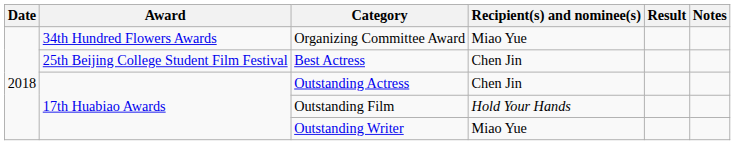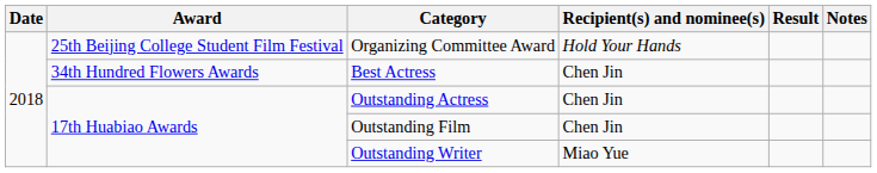 <table class="wikitable">
 <tr>
 <th>Date</th>
 <th>Award</th>
 <th>Category</th>
 <th>Recipient(s) and nominee(s)</th>
 <th>Result</th>
 <th>Notes</th>
 </tr>
 <tr>
 <td rowspan="5">2018</td>
-<td><a href='#'>34th Hundred Flowers Awards</a></td>
+<td><a href='#'>25th Beijing College Student Film Festival</a></td>
 <td>Organizing Committee Award</td>
-<td>Miao Yue</td>
+<td><em>Hold Your Hands</em></td>
 <td></td>
 <td></td>
 </tr>
 <tr>
-<td><a href='#'>25th Beijing College Student Film Festival</a></td>
+<td><a href='#'>34th Hundred Flowers Awards</a></td>
 <td><a href='#'>Best Actress</a></td>
 <td>Chen Jin</td>
 <td></td>
 <td></td>
 </tr>
 <tr>
 <td rowspan=3><a href='#'>17th Huabiao Awards</a></td>
 <td><a href='#'>Outstanding Actress</a></td>
 <td>Chen Jin</td>
 <td></td>
 <td></td>
 </tr>
 <tr>
 <td>Outstanding Film</td>
-<td><em>Hold Your Hands</em></td>
+<td>Chen Jin</td>
 <td></td>
 <td></td>
 </tr>
 <tr>
 <td><a href='#'>Outstanding Writer</a></td>
 <td>Miao Yue</td>
 <td></td>
 <td></td>
 </tr>
 </table>
